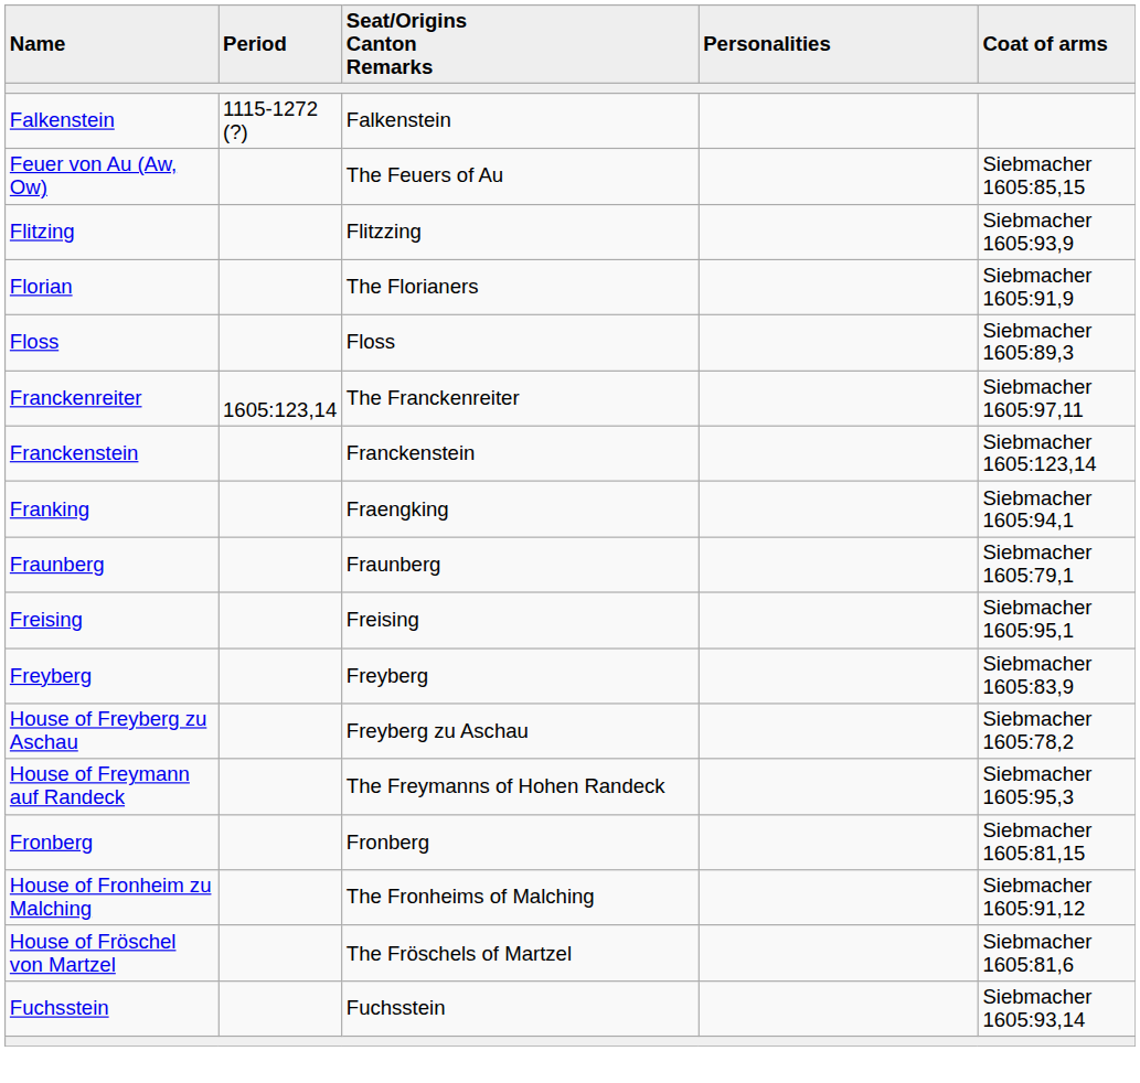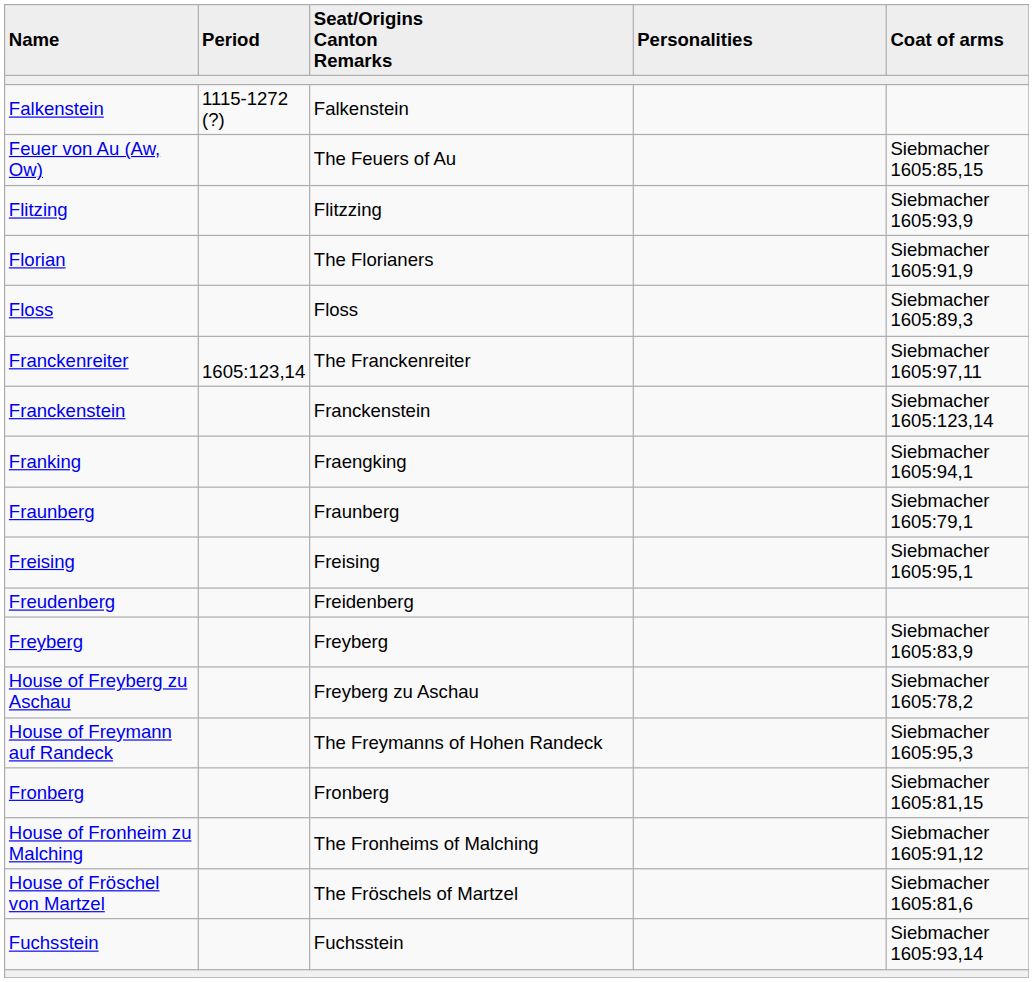 <table class="wikitable" width="100%">
 <tr>
 <td style="background:#EEEEEE;" ! width="19%"><strong>Name</strong></td>
 <td style="background:#EEEEEE;" ! width="10%"><strong>Period</strong></td>
 <td style="background:#EEEEEE;" ! width="32%"><strong>Seat/Origins <br> Canton <br> Remarks</strong></td>
 <td style="background:#EEEEEE;" ! width="25%"><strong>Personalities</strong></td>
 <td style="background:#EEEEEE;" ! width="14%"><strong>Coat of arms</strong></td>
 </tr>
 <tr>
 <td colspan="5" align="left" style="background:#f0f0f0;"></td>
 </tr>
 <tr>
 <td><a href='#'>Falkenstein</a></td>
 <td>1115-1272 (?)</td>
 <td>Falkenstein</td>
 <td></td>
 <td></td>
 </tr>
 <tr>
 <td><a href='#'>Feuer von Au (Aw, Ow)</a></td>
 <td></td>
 <td>The Feuers of Au</td>
 <td></td>
 <td>Siebmacher 1605:85,15</td>
 </tr>
 <tr>
 <td><a href='#'>Flitzing</a></td>
 <td></td>
 <td>Flitzzing</td>
 <td></td>
 <td>Siebmacher 1605:93,9</td>
 </tr>
 <tr>
 <td><a href='#'>Florian</a></td>
 <td></td>
 <td>The Florianers</td>
 <td></td>
 <td>Siebmacher 1605:91,9</td>
 </tr>
 <tr>
 <td><a href='#'>Floss</a></td>
 <td></td>
 <td>Floss</td>
 <td></td>
 <td>Siebmacher 1605:89,3</td>
 </tr>
 <tr>
 <td><a href='#'>Franckenreiter</a></td>
 <td><br>1605:123,14</td>
 <td>The Franckenreiter</td>
 <td></td>
 <td>Siebmacher 1605:97,11</td>
 </tr>
 <tr>
 <td><a href='#'>Franckenstein</a></td>
 <td></td>
 <td>Franckenstein</td>
 <td></td>
 <td> Siebmacher 1605:123,14</td>
 </tr>
 <tr>
 <td><a href='#'>Franking</a></td>
 <td></td>
 <td>Fraengking</td>
 <td></td>
 <td>Siebmacher 1605:94,1</td>
 </tr>
 <tr>
 <td><a href='#'>Fraunberg</a></td>
 <td></td>
 <td>Fraunberg</td>
 <td></td>
 <td>Siebmacher 1605:79,1</td>
 </tr>
 <tr>
 <td><a href='#'>Freising</a></td>
 <td></td>
 <td>Freising</td>
 <td></td>
 <td>Siebmacher 1605:95,1</td>
 </tr>
 <tr>
+<td><a href='#'>Freudenberg</a></td>
+<td></td>
+<td>Freidenberg</td>
+<td></td>
+<td></td>
+</tr>
+<tr>
 <td><a href='#'>Freyberg</a></td>
 <td></td>
 <td>Freyberg</td>
 <td></td>
 <td>Siebmacher 1605:83,9</td>
 </tr>
 <tr>
 <td><a href='#'>House of Freyberg zu Aschau</a></td>
 <td></td>
 <td>Freyberg zu Aschau</td>
 <td></td>
 <td>Siebmacher 1605:78,2</td>
 </tr>
 <tr>
 <td><a href='#'>House of Freymann auf Randeck</a></td>
 <td></td>
 <td>The Freymanns of Hohen Randeck</td>
 <td></td>
 <td>Siebmacher 1605:95,3</td>
 </tr>
 <tr>
 <td><a href='#'>Fronberg</a></td>
 <td></td>
 <td>Fronberg</td>
 <td></td>
 <td>Siebmacher 1605:81,15</td>
 </tr>
 <tr>
 <td><a href='#'>House of Fronheim zu Malching</a></td>
 <td></td>
 <td>The Fronheims of Malching</td>
 <td></td>
 <td>Siebmacher 1605:91,12</td>
 </tr>
 <tr>
 <td><a href='#'>House of Fröschel von Martzel</a></td>
 <td></td>
 <td>The Fröschels of Martzel</td>
 <td></td>
 <td>Siebmacher 1605:81,6</td>
 </tr>
 <tr>
 <td><a href='#'>Fuchsstein</a></td>
 <td></td>
 <td>Fuchsstein</td>
 <td></td>
 <td>Siebmacher 1605:93,14</td>
 </tr>
 <tr>
 <td colspan="5" align="left" style="background:#f0f0f0;"></td>
 </tr>
 </table>
